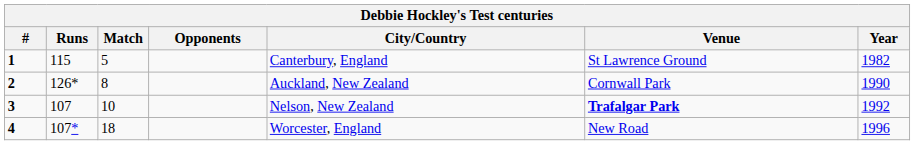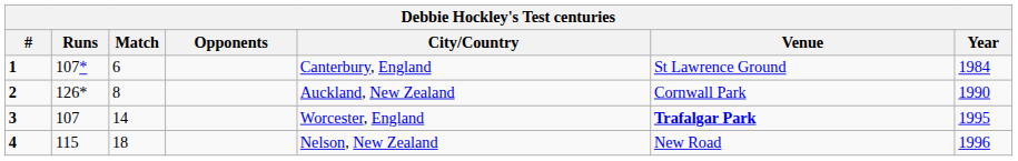 <table class="wikitable">
 <tr>
 <th colspan="8">Debbie Hockley's Test centuries</th>
 </tr>
 <tr>
 <th style="width:40px;">#</th>
 <th style="width:50px;">Runs</th>
 <th style="width:50px;">Match</th>
 <th style="width:125px;">Opponents</th>
 <th style="width:350px;">City/Country</th>
 <th style="width:300px;">Venue</th>
 <th style="width:50px;">Year</th>
 </tr>
 <tr>
 <td><strong>1</strong></td>
-<td>115</td>
-<td>5</td>
+<td>107<a href='#'>*</a></td>
+<td>6</td>
 <td></td>
 <td> <a href='#'>Canterbury</a>, <a href='#'>England</a></td>
 <td><a href='#'>St Lawrence Ground</a></td>
-<td><a href='#'>1982</a></td>
+<td><a href='#'>1984</a></td>
 </tr>
 <tr>
 <td><strong>2</strong></td>
 <td>126*</td>
 <td>8</td>
 <td></td>
 <td> <a href='#'>Auckland</a>, <a href='#'>New Zealand</a></td>
 <td><a href='#'>Cornwall Park</a></td>
 <td><a href='#'>1990</a></td>
 </tr>
 <tr>
 <td><strong>3</strong></td>
 <td>107</td>
-<td>10</td>
+<td>14</td>
 <td></td>
-<td> <a href='#'>Nelson</a>, <a href='#'>New Zealand</a></td>
+<td> <a href='#'>Worcester</a>, <a href='#'>England</a></td>
 <td><strong><a href='#'>Trafalgar Park</a></strong></td>
-<td><a href='#'>1992</a></td>
+<td><a href='#'>1995</a></td>
 </tr>
 <tr>
 <td><strong>4</strong></td>
-<td>107<a href='#'>*</a></td>
+<td>115</td>
 <td>18</td>
 <td></td>
-<td> <a href='#'>Worcester</a>, <a href='#'>England</a></td>
+<td> <a href='#'>Nelson</a>, <a href='#'>New Zealand</a></td>
 <td><a href='#'>New Road</a></td>
 <td><a href='#'>1996</a></td>
 </tr>
 </table>
